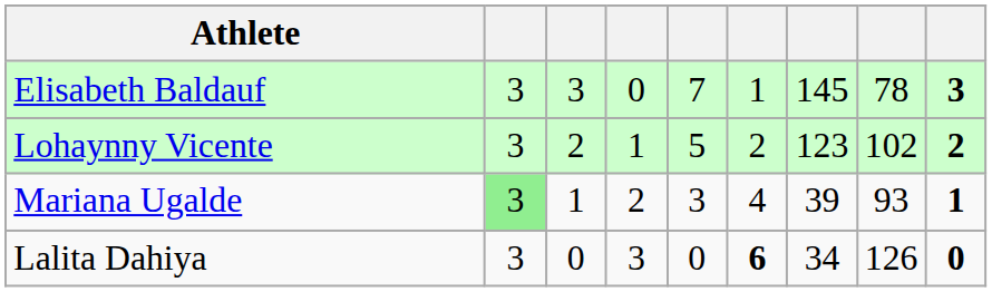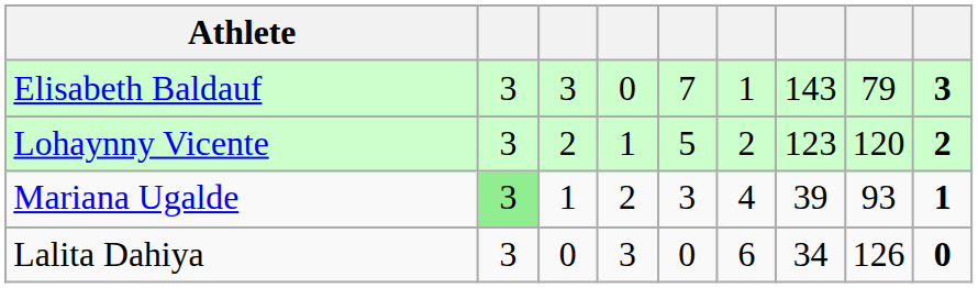 <table class=wikitable style="text-align:center">
 <tr>
 <th width=210>Athlete</th>
 <th width=20></th>
 <th width=20></th>
 <th width=20></th>
 <th width=20></th>
 <th width=20></th>
 <th width=20></th>
 <th width=20></th>
 <th width=20></th>
 </tr>
 <tr bgcolor=ccffcc>
 <td style="text-align:left"> <a href='#'>Elisabeth Baldauf</a></td>
 <td>3</td>
 <td>3</td>
 <td>0</td>
 <td>7</td>
 <td>1</td>
-<td>145</td>
-<td>78</td>
+<td>143</td>
+<td>79</td>
 <td><strong>3</strong></td>
 </tr>
 <tr bgcolor=ccffcc>
 <td style="text-align:left"> <a href='#'>Lohaynny Vicente</a></td>
 <td>3</td>
 <td>2</td>
 <td>1</td>
 <td>5</td>
 <td>2</td>
 <td>123</td>
-<td>102</td>
+<td>120</td>
 <td><strong>2</strong></td>
 </tr>
 <tr>
 <td style="text-align:left"> <a href='#'>Mariana Ugalde</a></td>
 <td style="background: lightgreen;">3</td>
 <td>1</td>
 <td>2</td>
 <td>3</td>
 <td>4</td>
 <td>39</td>
 <td>93</td>
 <td><strong>1</strong></td>
 </tr>
 <tr>
 <td style="text-align:left"> Lalita Dahiya</td>
 <td>3</td>
 <td>0</td>
 <td>3</td>
 <td>0</td>
-<td><strong>6</strong></td>
+<td>6</td>
 <td>34</td>
 <td>126</td>
 <td><strong>0</strong></td>
 </tr>
 </table>
